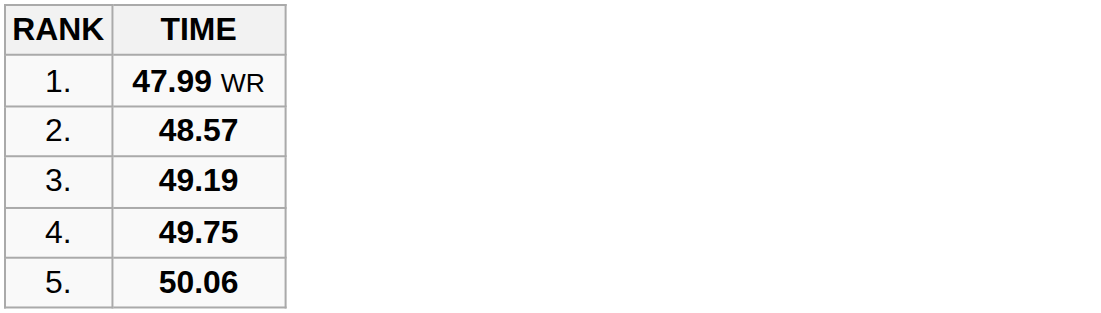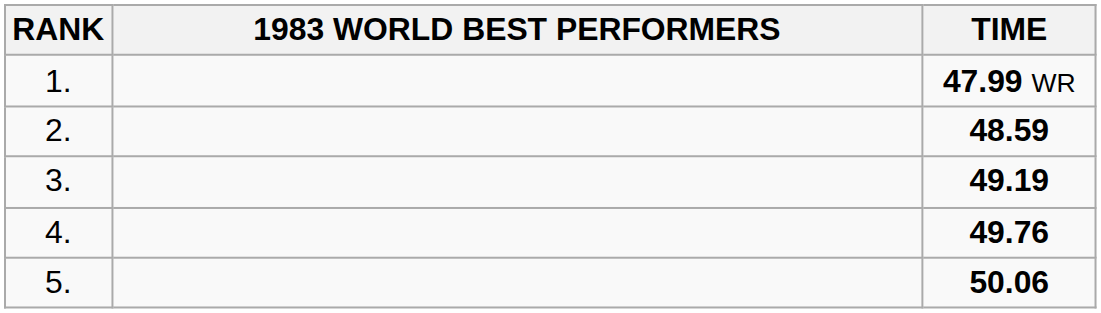 <table class=wikitable>
 <tr>
 <th>RANK</th>
+<th align="center" style="width: 25em">1983 WORLD BEST PERFORMERS</th>
 <th align="center" style="width: 5em">TIME</th>
 </tr>
 <tr>
 <td align="center">1.</td>
+<td></td>
 <td align="center"><strong>47.99</strong> <small>WR</small></td>
 </tr>
 <tr>
 <td align="center">2.</td>
-<td align="center"><strong>48.57</strong></td>
+<td></td>
+<td align="center"><strong>48.59</strong></td>
 </tr>
 <tr>
 <td align="center">3.</td>
+<td></td>
 <td align="center"><strong>49.19</strong></td>
 </tr>
 <tr>
 <td align="center">4.</td>
-<td align="center"><strong>49.75</strong></td>
+<td></td>
+<td align="center"><strong>49.76</strong></td>
 </tr>
 <tr>
 <td align="center">5.</td>
+<td></td>
 <td align="center"><strong>50.06</strong></td>
 </tr>
 </table>
